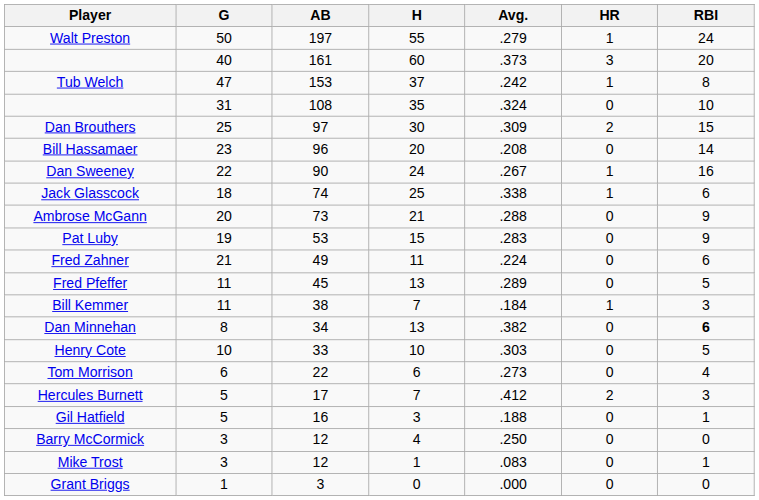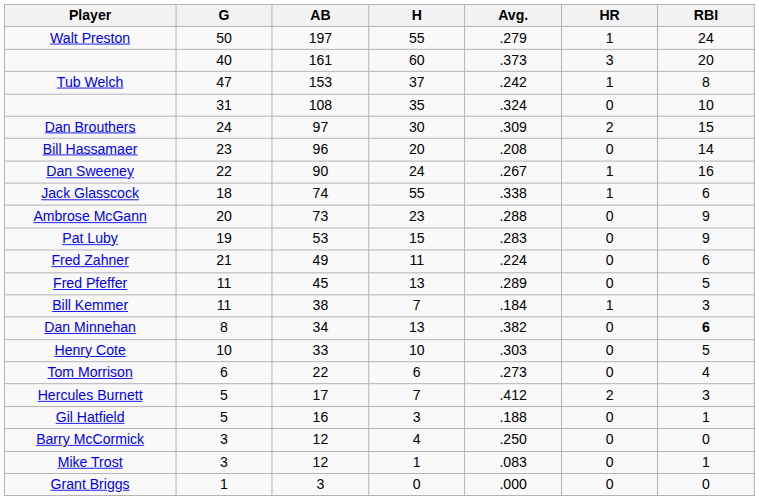 <table class="wikitable sortable">
 <tr>
 <th bgcolor="#DDDDFF" width="16%">Player</th>
 <th bgcolor="#DDDDFF" width="9%">G</th>
 <th bgcolor="#DDDDFF" width="9%">AB</th>
 <th bgcolor="#DDDDFF" width="9%">H</th>
 <th bgcolor="#DDDDFF" width="9%">Avg.</th>
 <th bgcolor="#DDDDFF" width="9%">HR</th>
 <th bgcolor="#DDDDFF" width="9%">RBI</th>
 </tr>
 <tr align="center">
 <td><a href='#'>Walt Preston</a></td>
 <td>50</td>
 <td>197</td>
 <td>55</td>
 <td>.279</td>
 <td>1</td>
 <td>24</td>
 </tr>
 <tr align=center>
 <td></td>
 <td>40</td>
 <td>161</td>
 <td>60</td>
 <td>.373</td>
 <td>3</td>
 <td>20</td>
 </tr>
 <tr align="center">
 <td><a href='#'>Tub Welch</a></td>
 <td>47</td>
 <td>153</td>
 <td>37</td>
 <td>.242</td>
 <td>1</td>
 <td>8</td>
 </tr>
 <tr align=center>
 <td></td>
 <td>31</td>
 <td>108</td>
 <td>35</td>
 <td>.324</td>
 <td>0</td>
 <td>10</td>
 </tr>
 <tr align="center">
 <td><a href='#'>Dan Brouthers</a></td>
-<td>25</td>
+<td>24</td>
 <td>97</td>
 <td>30</td>
 <td>.309</td>
 <td>2</td>
 <td>15</td>
 </tr>
 <tr align=center>
 <td><a href='#'>Bill Hassamaer</a></td>
 <td>23</td>
 <td>96</td>
 <td>20</td>
 <td>.208</td>
 <td>0</td>
 <td>14</td>
 </tr>
 <tr align=center>
 <td><a href='#'>Dan Sweeney</a></td>
 <td>22</td>
 <td>90</td>
 <td>24</td>
 <td>.267</td>
 <td>1</td>
 <td>16</td>
 </tr>
 <tr align=center>
 <td><a href='#'>Jack Glasscock</a></td>
 <td>18</td>
 <td>74</td>
-<td>25</td>
+<td>55</td>
 <td>.338</td>
 <td>1</td>
 <td>6</td>
 </tr>
 <tr align=center>
 <td><a href='#'>Ambrose McGann</a></td>
 <td>20</td>
 <td>73</td>
-<td>21</td>
+<td>23</td>
 <td>.288</td>
 <td>0</td>
 <td>9</td>
 </tr>
 <tr align=center>
 <td><a href='#'>Pat Luby</a></td>
 <td>19</td>
 <td>53</td>
 <td>15</td>
 <td>.283</td>
 <td>0</td>
 <td>9</td>
 </tr>
 <tr align=center>
 <td><a href='#'>Fred Zahner</a></td>
 <td>21</td>
 <td>49</td>
 <td>11</td>
 <td>.224</td>
 <td>0</td>
 <td>6</td>
 </tr>
 <tr align=center>
 <td><a href='#'>Fred Pfeffer</a></td>
 <td>11</td>
 <td>45</td>
 <td>13</td>
 <td>.289</td>
 <td>0</td>
 <td>5</td>
 </tr>
 <tr align=center>
 <td><a href='#'>Bill Kemmer</a></td>
 <td>11</td>
 <td>38</td>
 <td>7</td>
 <td>.184</td>
 <td>1</td>
 <td>3</td>
 </tr>
 <tr align=center>
 <td><a href='#'>Dan Minnehan</a></td>
 <td>8</td>
 <td>34</td>
 <td>13</td>
 <td>.382</td>
 <td>0</td>
 <td><strong>6</strong></td>
 </tr>
 <tr align=center>
 <td><a href='#'>Henry Cote</a></td>
 <td>10</td>
 <td>33</td>
 <td>10</td>
 <td>.303</td>
 <td>0</td>
 <td>5</td>
 </tr>
 <tr align=center>
 <td><a href='#'>Tom Morrison</a></td>
 <td>6</td>
 <td>22</td>
 <td>6</td>
 <td>.273</td>
 <td>0</td>
 <td>4</td>
 </tr>
 <tr align=center>
 <td><a href='#'>Hercules Burnett</a></td>
 <td>5</td>
 <td>17</td>
 <td>7</td>
 <td>.412</td>
 <td>2</td>
 <td>3</td>
 </tr>
 <tr align=center>
 <td><a href='#'>Gil Hatfield</a></td>
 <td>5</td>
 <td>16</td>
 <td>3</td>
 <td>.188</td>
 <td>0</td>
 <td>1</td>
 </tr>
 <tr align=center>
 <td><a href='#'>Barry McCormick</a></td>
 <td>3</td>
 <td>12</td>
 <td>4</td>
 <td>.250</td>
 <td>0</td>
 <td>0</td>
 </tr>
 <tr align=center>
 <td><a href='#'>Mike Trost</a></td>
 <td>3</td>
 <td>12</td>
 <td>1</td>
 <td>.083</td>
 <td>0</td>
 <td>1</td>
 </tr>
 <tr align=center>
 <td><a href='#'>Grant Briggs</a></td>
 <td>1</td>
 <td>3</td>
 <td>0</td>
 <td>.000</td>
 <td>0</td>
 <td>0</td>
 </tr>
 </table>
